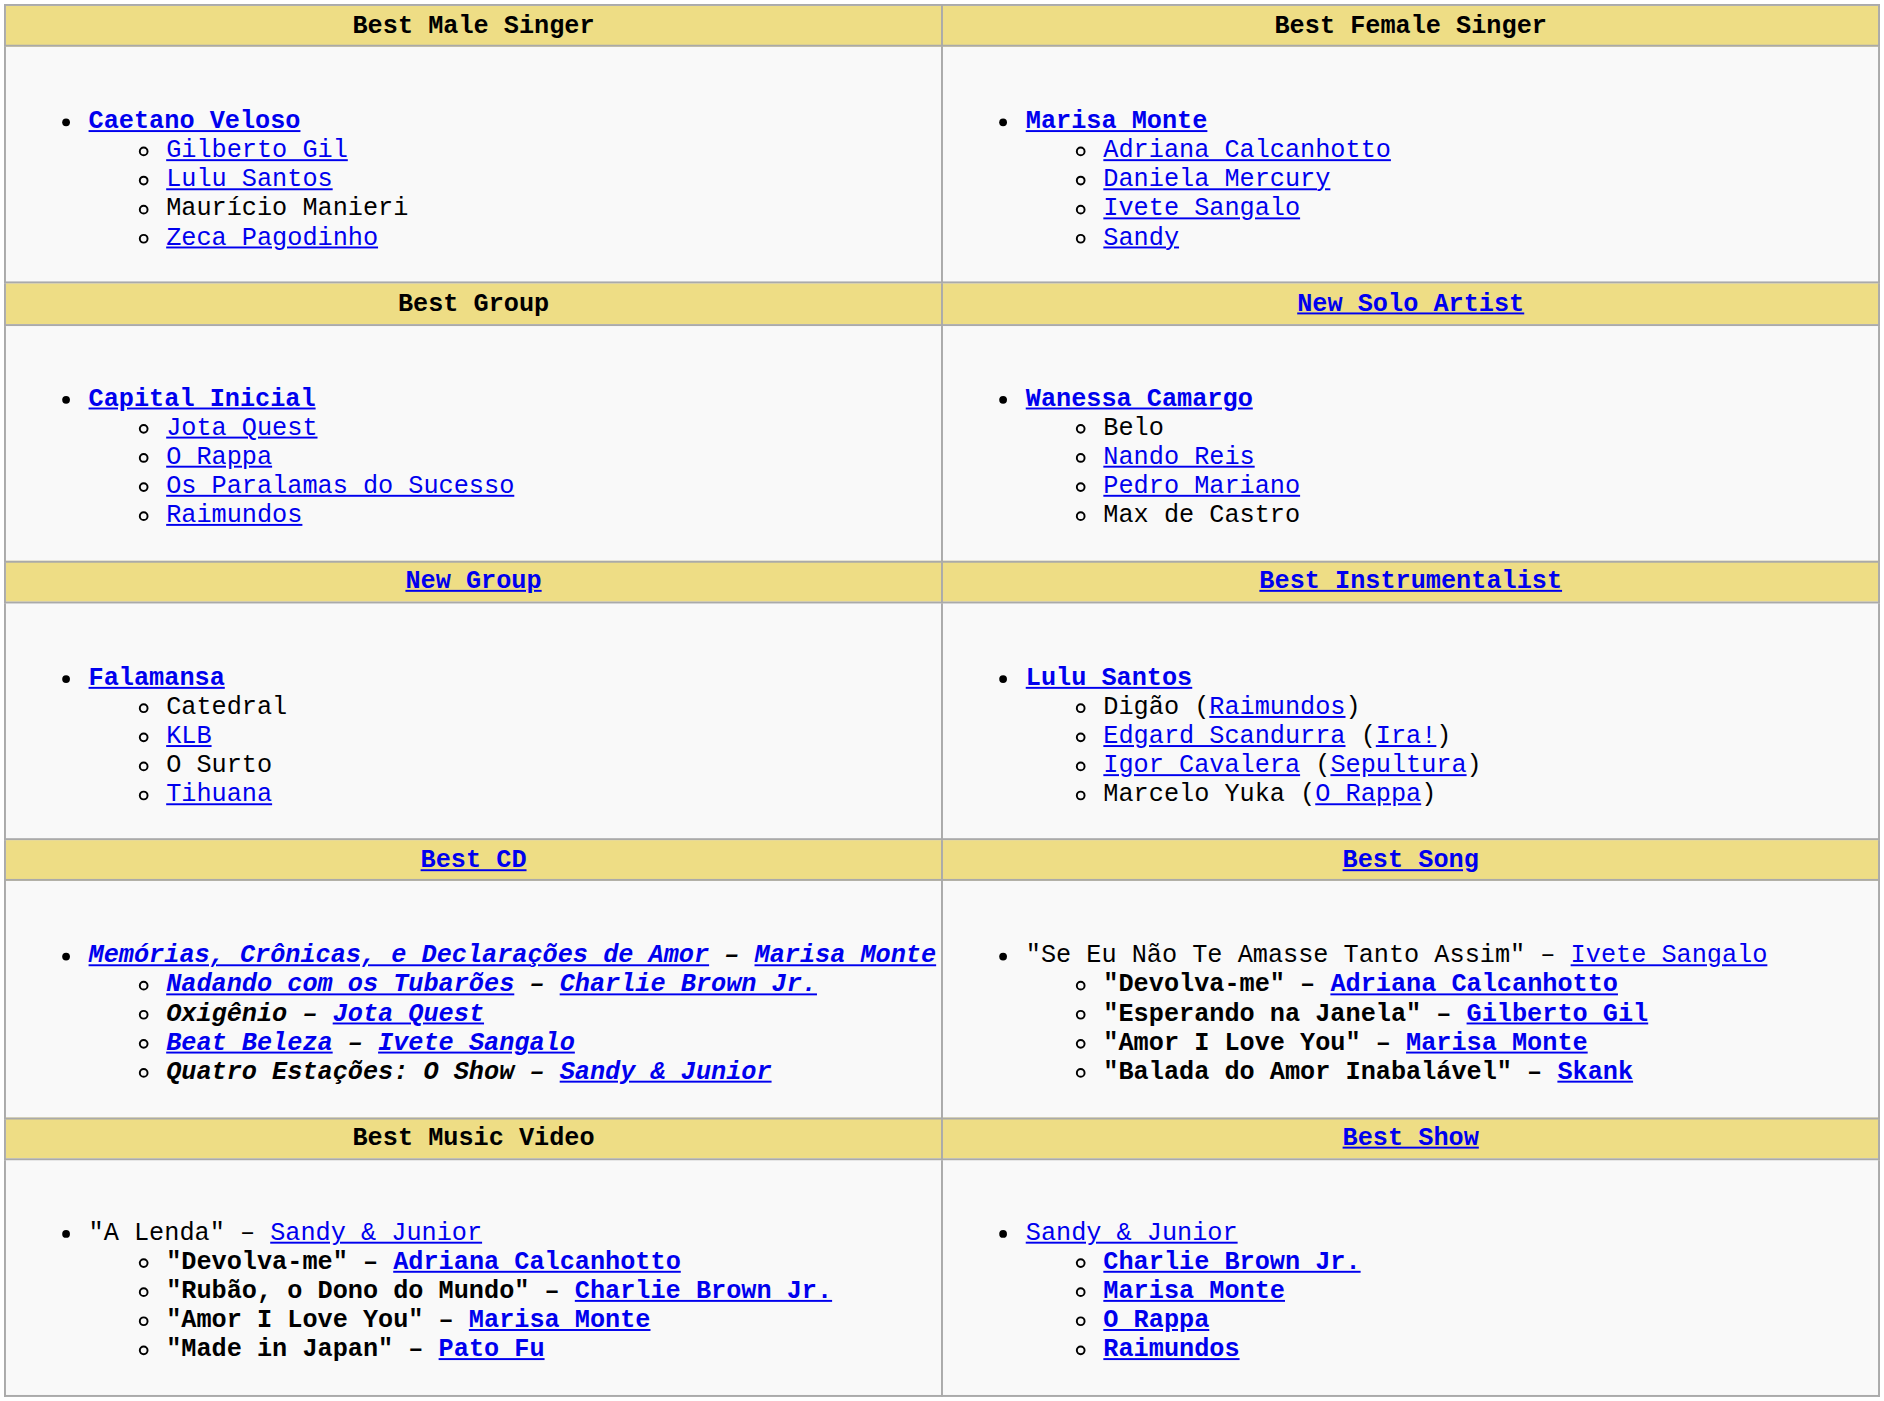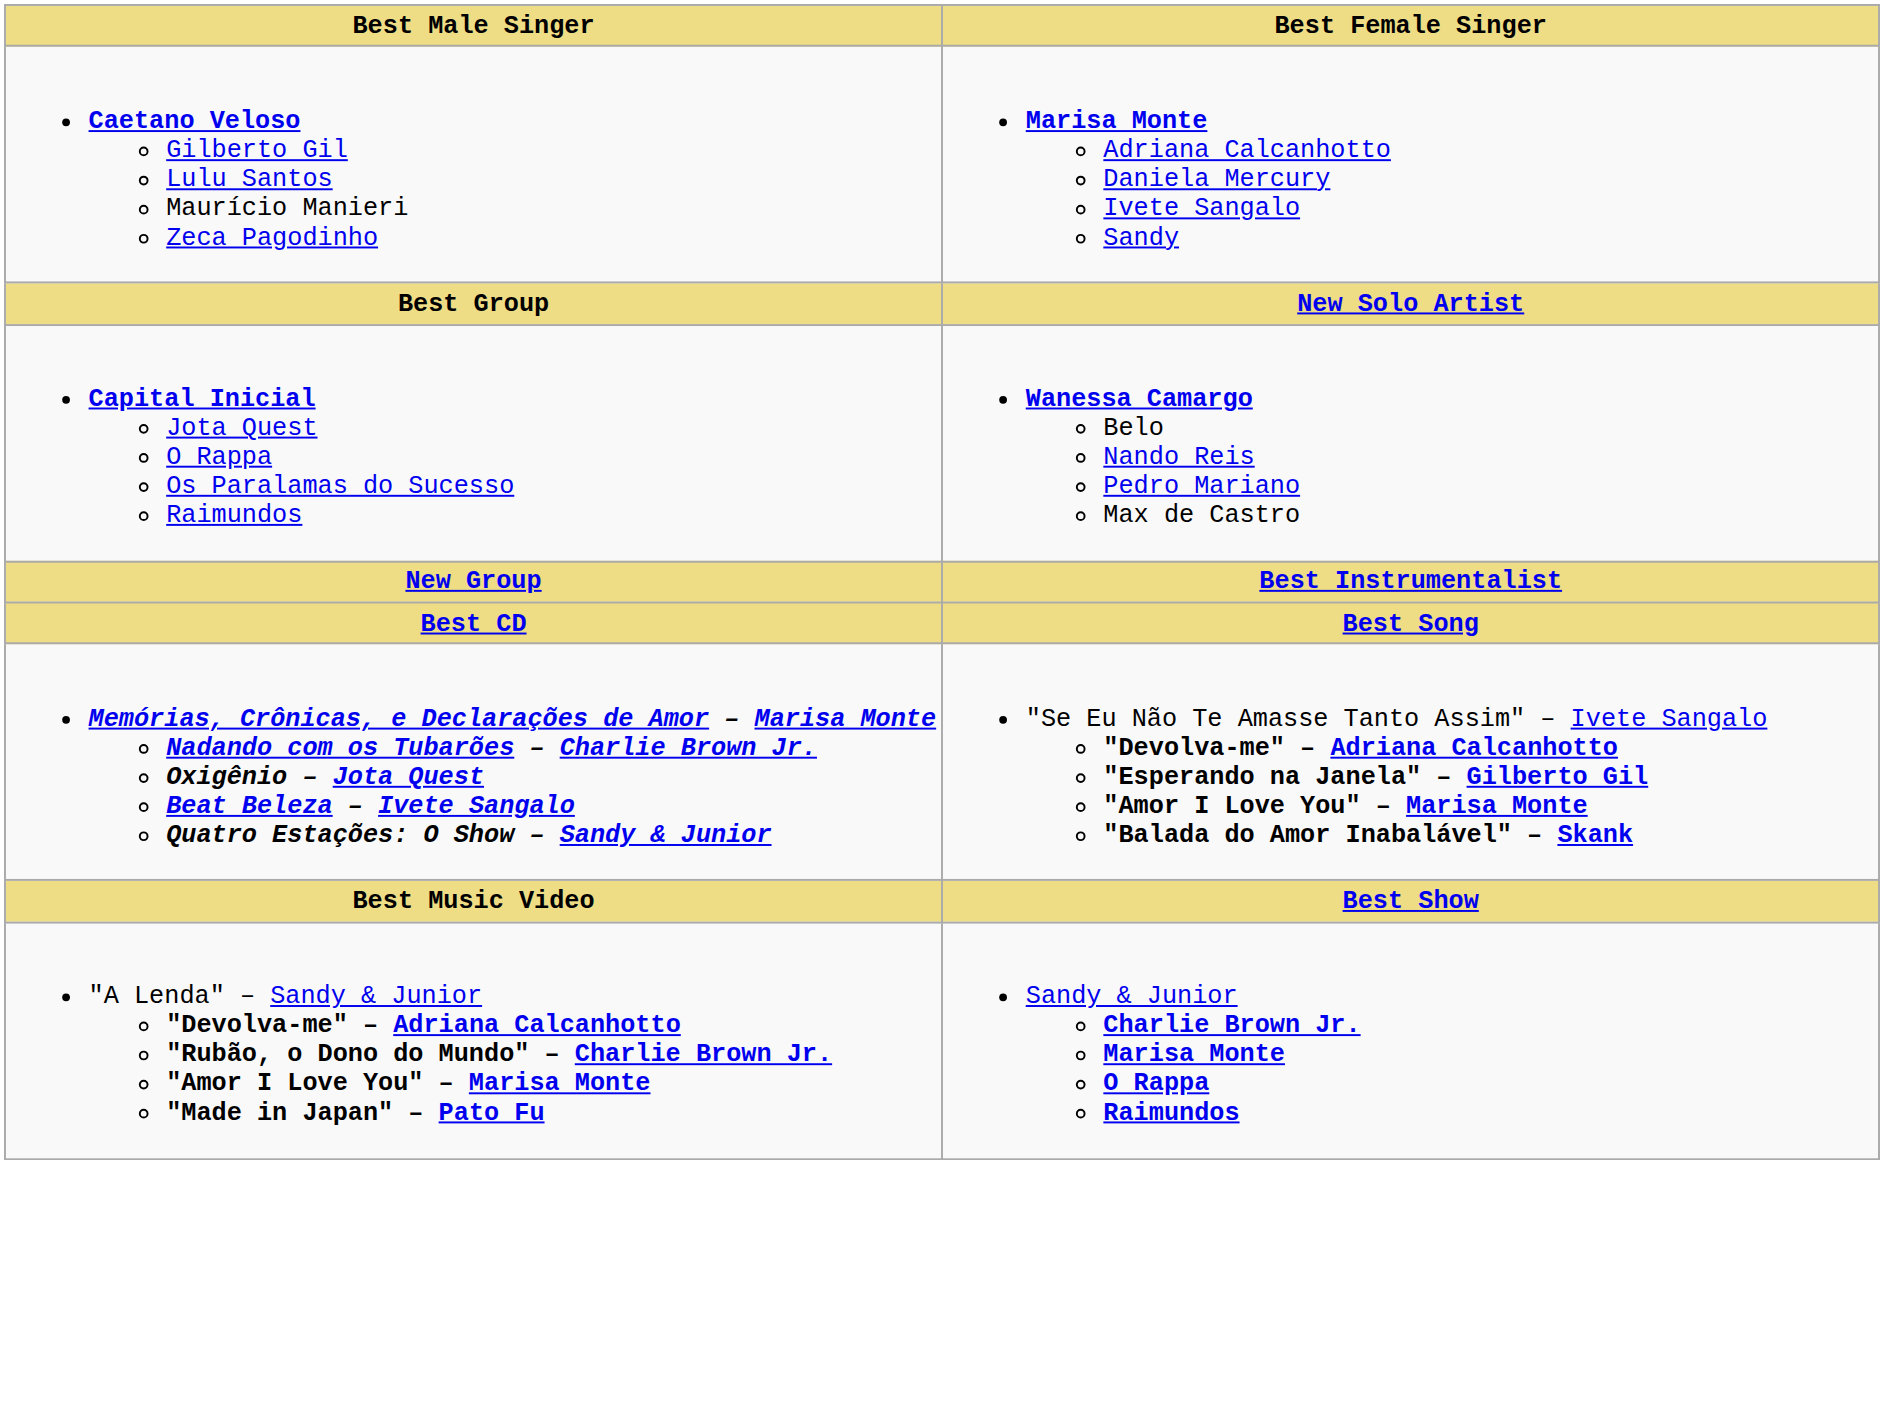 <table class="wikitable" style="width=">
 <tr>
 <th scope="col" width="50%" style="background:#EEDD85;">Best Male Singer</th>
 <th scope="col" width="50%" style="background:#EEDD85;">Best Female Singer</th>
 </tr>
 <tr>
 <td style="vertical-align:top"><br><ul><li><strong><a href='#'>Caetano Veloso</a></strong><ul><li><a href='#'>Gilberto Gil</a></li><li><a href='#'>Lulu Santos</a></li><li>Maurício Manieri</li><li><a href='#'>Zeca Pagodinho</a></li></ul></li></ul></td>
 <td style="vertical-align:top"><br><ul><li><strong><a href='#'>Marisa Monte</a></strong><ul><li><a href='#'>Adriana Calcanhotto</a></li><li><a href='#'>Daniela Mercury</a></li><li><a href='#'>Ivete Sangalo</a></li><li><a href='#'>Sandy</a></li></ul></li></ul></td>
 </tr>
 <tr>
 <th scope="col" width="50%" style="background:#EEDD85;">Best Group</th>
 <th scope="col" width="50%" style="background:#EEDD85;"><a href='#'>New Solo Artist</a></th>
 </tr>
 <tr>
 <td style="vertical-align:top"><br><ul><li><strong><a href='#'>Capital Inicial</a></strong><ul><li><a href='#'>Jota Quest</a></li><li><a href='#'>O Rappa</a></li><li><a href='#'>Os Paralamas do Sucesso</a></li><li><a href='#'>Raimundos</a></li></ul></li></ul></td>
 <td style="vertical-align:top"><br><ul><li><strong><a href='#'>Wanessa Camargo</a></strong><ul><li>Belo</li><li><a href='#'>Nando Reis</a></li><li><a href='#'>Pedro Mariano</a></li><li>Max de Castro</li></ul></li></ul></td>
 </tr>
 <tr>
 <th scope="col" width="50%" style="background:#EEDD85;"><a href='#'>New Group</a></th>
 <th scope="col" width="50%" style="background:#EEDD85;"><a href='#'>Best Instrumentalist</a></th>
 </tr>
 <tr>
-<td style="vertical-align:top"><br><ul><li><strong><a href='#'>Falamansa</a></strong><ul><li>Catedral</li><li><a href='#'>KLB</a></li><li>O Surto</li><li><a href='#'>Tihuana</a></li></ul></li></ul></td>
-<td style="vertical-align:top"><br><ul><li><strong><a href='#'>Lulu Santos</a></strong><ul><li>Digão (<a href='#'>Raimundos</a>)</li><li><a href='#'>Edgard Scandurra</a> (<a href='#'>Ira!</a>)</li><li><a href='#'>Igor Cavalera</a> (<a href='#'>Sepultura</a>)</li><li>Marcelo Yuka (<a href='#'>O Rappa</a>)</li></ul></li></ul></td>
-</tr>
-<tr>
 <th scope="col" width="50%" style="background:#EEDD85;"><a href='#'>Best CD</a></th>
 <th scope="col" width="50%" style="background:#EEDD85;"><a href='#'>Best Song</a></th>
 </tr>
 <tr>
 <td style="vertical-align:top"><br><ul><li><strong><em><a href='#'>Memórias, Crônicas, e Declarações de Amor</a><em> – <a href='#'>Marisa Monte</a><strong><ul><li></em><a href='#'>Nadando com os Tubarões</a><em> – <a href='#'>Charlie Brown Jr.</a></li><li></em>Oxigênio<em> – <a href='#'>Jota Quest</a></li><li></em><a href='#'>Beat Beleza</a><em> – <a href='#'>Ivete Sangalo</a></li><li></em>Quatro Estações: O Show<em> – <a href='#'>Sandy & Junior</a></li></ul></li></ul></td>
 <td style="vertical-align:top"><br><ul><li></strong>"Se Eu Não Te Amasse Tanto Assim" – <a href='#'>Ivete Sangalo</a><strong><ul><li>"Devolva-me" – <a href='#'>Adriana Calcanhotto</a></li><li>"Esperando na Janela" – <a href='#'>Gilberto Gil</a></li><li>"Amor I Love You" – <a href='#'>Marisa Monte</a></li><li>"Balada do Amor Inabalável" – <a href='#'>Skank</a></li></ul></li></ul></td>
 </tr>
 <tr>
 <th scope="col" width="50%" style="background:#EEDD85;">Best Music Video</th>
 <th scope="col" width="50%" style="background:#EEDD85;"><a href='#'>Best Show</a></th>
 </tr>
 <tr>
 <td style="vertical-align:top"><br><ul><li></strong>"A Lenda" – <a href='#'>Sandy & Junior</a><strong><ul><li>"Devolva-me" – <a href='#'>Adriana Calcanhotto</a></li><li>"Rubão, o Dono do Mundo" – <a href='#'>Charlie Brown Jr.</a></li><li>"Amor I Love You" – <a href='#'>Marisa Monte</a></li><li>"Made in Japan" – <a href='#'>Pato Fu</a></li></ul></li></ul></td>
 <td style="vertical-align:top"><br><ul><li></strong><a href='#'>Sandy & Junior</a><strong><ul><li><a href='#'>Charlie Brown Jr.</a></li><li><a href='#'>Marisa Monte</a></li><li><a href='#'>O Rappa</a></li><li><a href='#'>Raimundos</a></li></ul></li></ul></td>
 </tr>
 </table>
